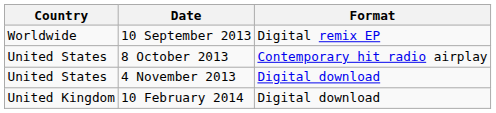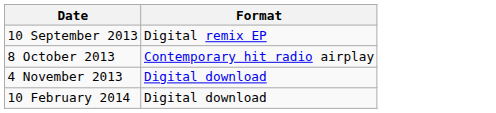 <table class="wikitable plainrowheaders">
 <tr>
-<th scope="col">Country</th>
 <th scope="col">Date</th>
 <th scope="col">Format</th>
 </tr>
 <tr>
-<td scope="row">Worldwide</td>
 <td scope="row">10 September 2013</td>
 <td scope="row">Digital <a href='#'>remix EP</a></td>
 </tr>
 <tr>
-<td scope="row">United States</td>
 <td scope="row">8 October 2013</td>
 <td scope="row"><a href='#'>Contemporary hit radio</a> airplay</td>
 </tr>
 <tr>
-<td scope="row">United States</td>
 <td scope="row">4 November 2013</td>
 <td scope="row"><a href='#'>Digital download</a></td>
 </tr>
 <tr>
-<td scope="row">United Kingdom</td>
 <td scope="row">10 February 2014</td>
 <td scope="row">Digital download</td>
 </tr>
 </table>
